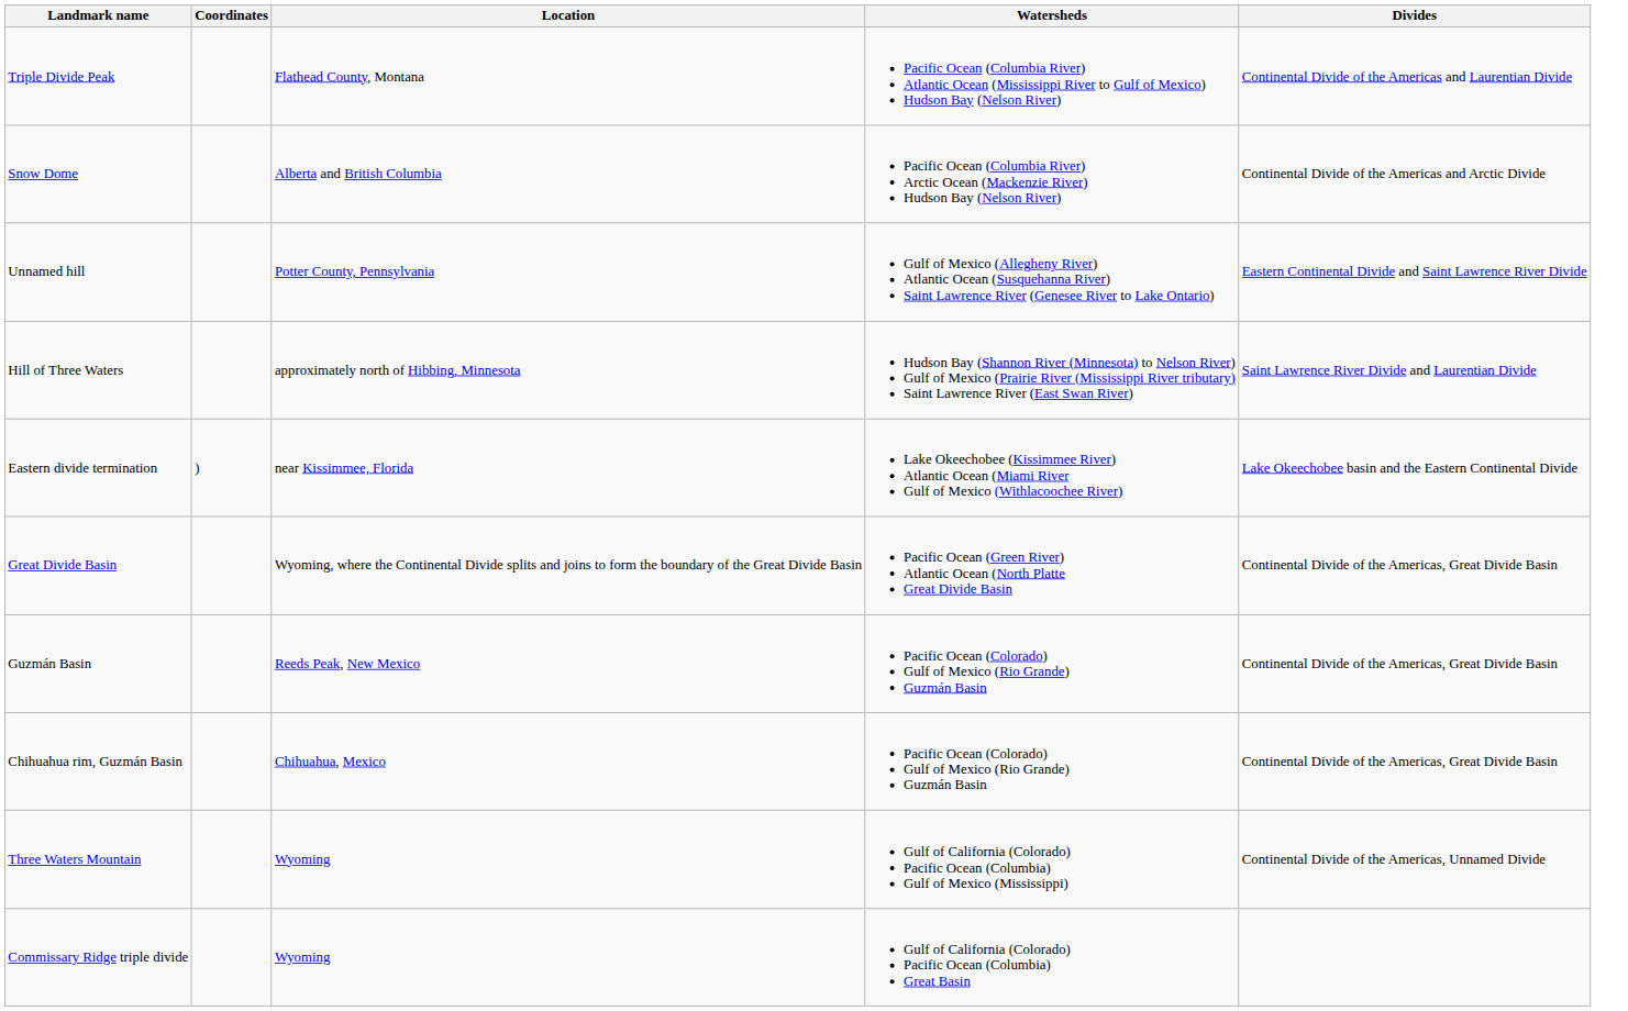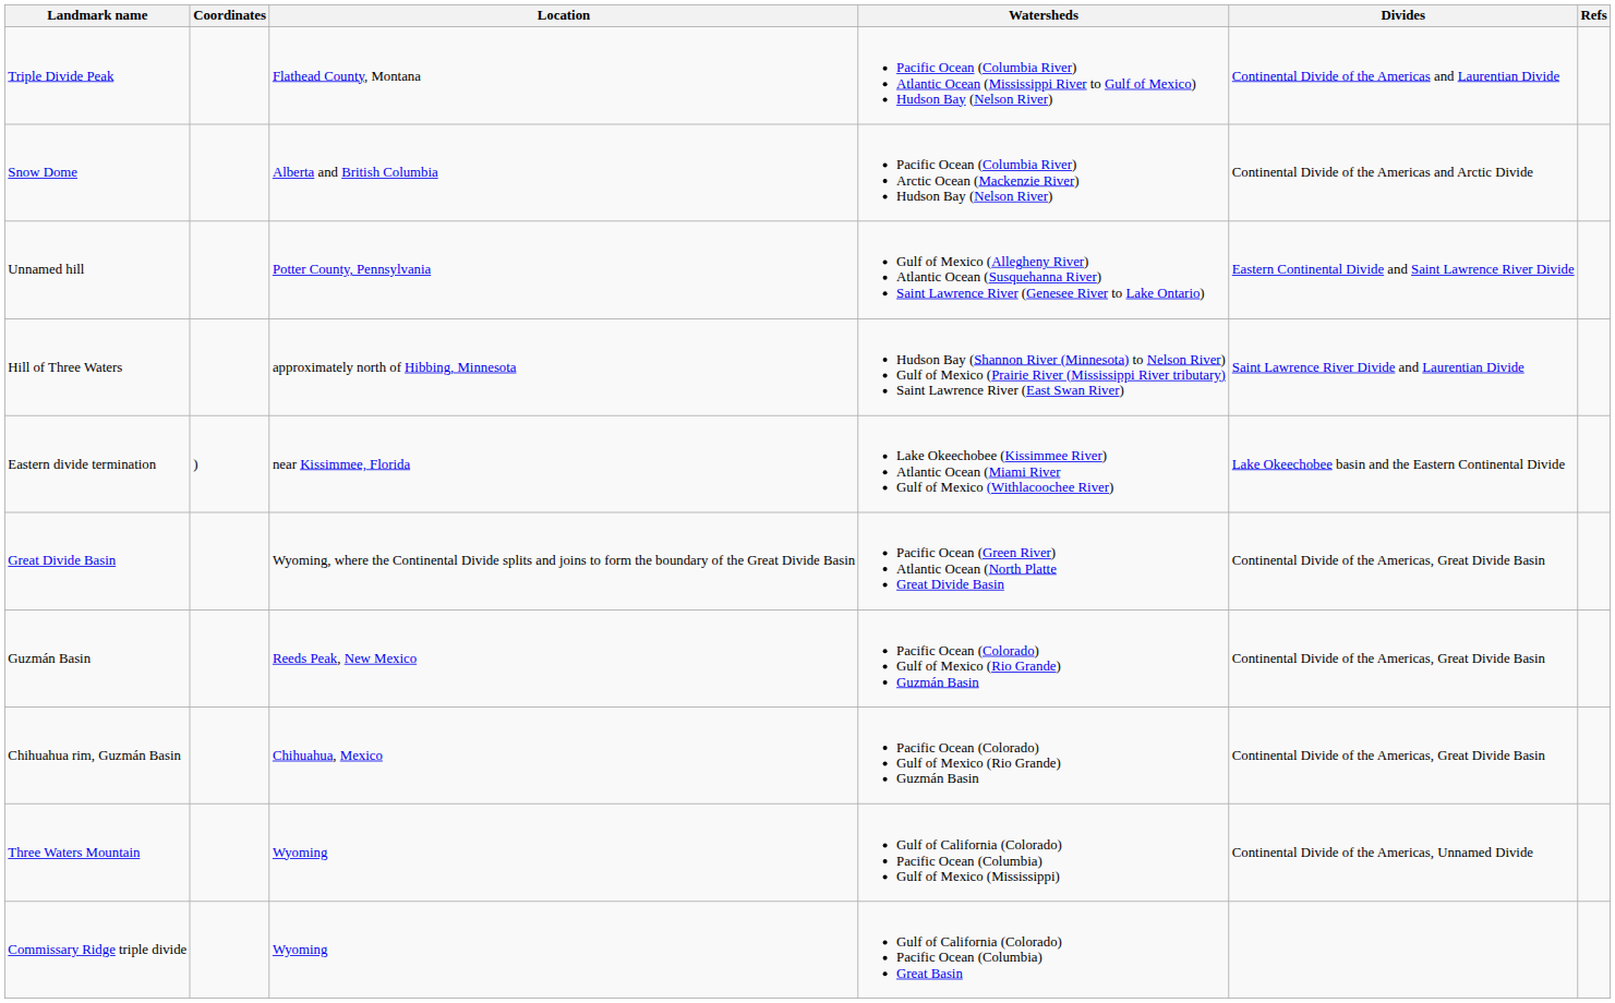 <table class="wikitable plainrowheaders">
 <tr>
 <th scope=col>Landmark name</th>
 <th scope=col>Coordinates</th>
 <th scope=col>Location</th>
 <th scope=col>Watersheds</th>
 <th scope=col>Divides</th>
+<th scope=col>Refs</th>
 </tr>
 <tr>
 <td><a href='#'>Triple Divide Peak</a></td>
 <td></td>
 <td><a href='#'>Flathead County</a>, Montana</td>
 <td><br><ul><li><a href='#'>Pacific Ocean</a> (<a href='#'>Columbia River</a>)</li><li><a href='#'>Atlantic Ocean</a> (<a href='#'>Mississippi River</a> to <a href='#'>Gulf of Mexico</a>)</li><li><a href='#'>Hudson Bay</a> (<a href='#'>Nelson River</a>)</li></ul></td>
 <td><a href='#'>Continental Divide of the Americas</a> and <a href='#'>Laurentian Divide</a></td>
+<td></td>
 </tr>
 <tr>
 <td><a href='#'>Snow Dome</a></td>
 <td></td>
 <td><a href='#'>Alberta</a> and <a href='#'>British Columbia</a></td>
 <td><br><ul><li>Pacific Ocean (<a href='#'>Columbia River</a>)</li><li>Arctic Ocean (<a href='#'>Mackenzie River</a>)</li><li>Hudson Bay (<a href='#'>Nelson River</a>)</li></ul></td>
 <td>Continental Divide of the Americas and Arctic Divide</td>
+<td></td>
 </tr>
 <tr>
 <td>Unnamed hill</td>
 <td></td>
 <td><a href='#'>Potter County, Pennsylvania</a></td>
 <td><br><ul><li>Gulf of Mexico (<a href='#'>Allegheny River</a>)</li><li>Atlantic Ocean (<a href='#'>Susquehanna River</a>)</li><li><a href='#'>Saint Lawrence River</a> (<a href='#'>Genesee River</a> to <a href='#'>Lake Ontario</a>)</li></ul></td>
 <td><a href='#'>Eastern Continental Divide</a> and <a href='#'>Saint Lawrence River Divide</a></td>
+<td></td>
 </tr>
 <tr>
 <td>Hill of Three Waters</td>
 <td></td>
 <td>approximately  north of <a href='#'>Hibbing, Minnesota</a></td>
 <td><br><ul><li>Hudson Bay (<a href='#'>Shannon River (Minnesota)</a> to <a href='#'>Nelson River</a>)</li><li>Gulf of Mexico (<a href='#'>Prairie River (Mississippi River tributary)</a></li><li>Saint Lawrence River (<a href='#'>East Swan River</a>)</li></ul></td>
 <td><a href='#'>Saint Lawrence River Divide</a> and <a href='#'>Laurentian Divide</a></td>
+<td></td>
 </tr>
 <tr>
 <td>Eastern divide termination</td>
 <td>)</td>
 <td>near <a href='#'>Kissimmee, Florida</a></td>
 <td><br><ul><li>Lake Okeechobee (<a href='#'>Kissimmee River</a>)</li><li>Atlantic Ocean (<a href='#'>Miami River</a></li><li>Gulf of Mexico <a href='#'>(Withlacoochee River</a>)</li></ul></td>
 <td><a href='#'>Lake Okeechobee</a> basin and the Eastern Continental Divide</td>
+<td></td>
 </tr>
 <tr>
 <td><a href='#'>Great Divide Basin</a></td>
 <td></td>
 <td>Wyoming, where the Continental Divide splits and joins to form the boundary of the Great Divide Basin</td>
 <td><br><ul><li>Pacific Ocean (<a href='#'>Green River</a>)</li><li>Atlantic Ocean (<a href='#'>North Platte</a></li><li><a href='#'>Great Divide Basin</a></li></ul></td>
 <td>Continental Divide of the Americas, Great Divide Basin</td>
+<td></td>
 </tr>
 <tr>
 <td>Guzmán Basin</td>
 <td></td>
 <td><a href='#'>Reeds Peak</a>, <a href='#'>New Mexico</a></td>
 <td><br><ul><li>Pacific Ocean (<a href='#'>Colorado</a>)</li><li>Gulf of Mexico (<a href='#'>Rio Grande</a>)</li><li><a href='#'>Guzmán Basin</a></li></ul></td>
 <td>Continental Divide of the Americas, Great Divide Basin</td>
+<td></td>
 </tr>
 <tr>
 <td>Chihuahua rim, Guzmán Basin</td>
 <td></td>
 <td><a href='#'>Chihuahua</a>, <a href='#'>Mexico</a></td>
 <td><br><ul><li>Pacific Ocean (Colorado)</li><li>Gulf of Mexico (Rio Grande)</li><li>Guzmán Basin</li></ul></td>
 <td>Continental Divide of the Americas, Great Divide Basin</td>
+<td></td>
 </tr>
 <tr>
 <td><a href='#'>Three Waters Mountain</a></td>
 <td></td>
 <td><a href='#'>Wyoming</a></td>
 <td><br><ul><li>Gulf of California (Colorado)</li><li>Pacific Ocean (Columbia)</li><li>Gulf of Mexico (Mississippi)</li></ul></td>
 <td>Continental Divide of the Americas, Unnamed Divide</td>
+<td></td>
 </tr>
 <tr>
 <td><a href='#'>Commissary Ridge</a> triple divide</td>
 <td></td>
 <td><a href='#'>Wyoming</a></td>
 <td><br><ul><li>Gulf of California (Colorado)</li><li>Pacific Ocean (Columbia)</li><li><a href='#'>Great Basin</a></li></ul></td>
 <td></td>
+<td></td>
 </tr>
 </table>
